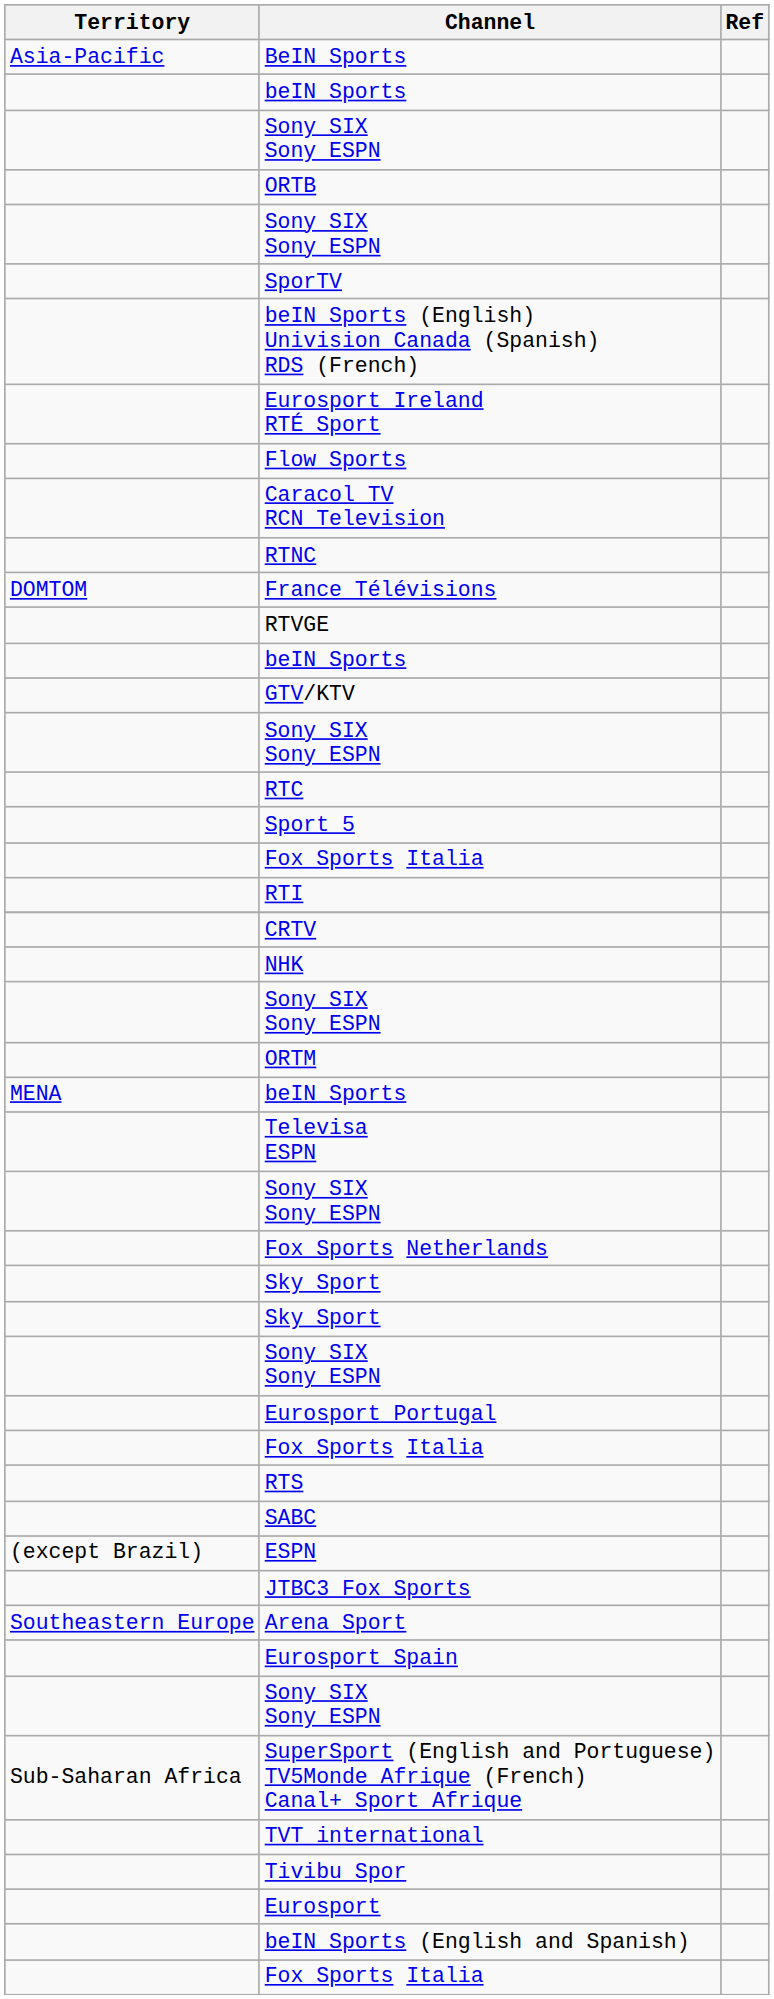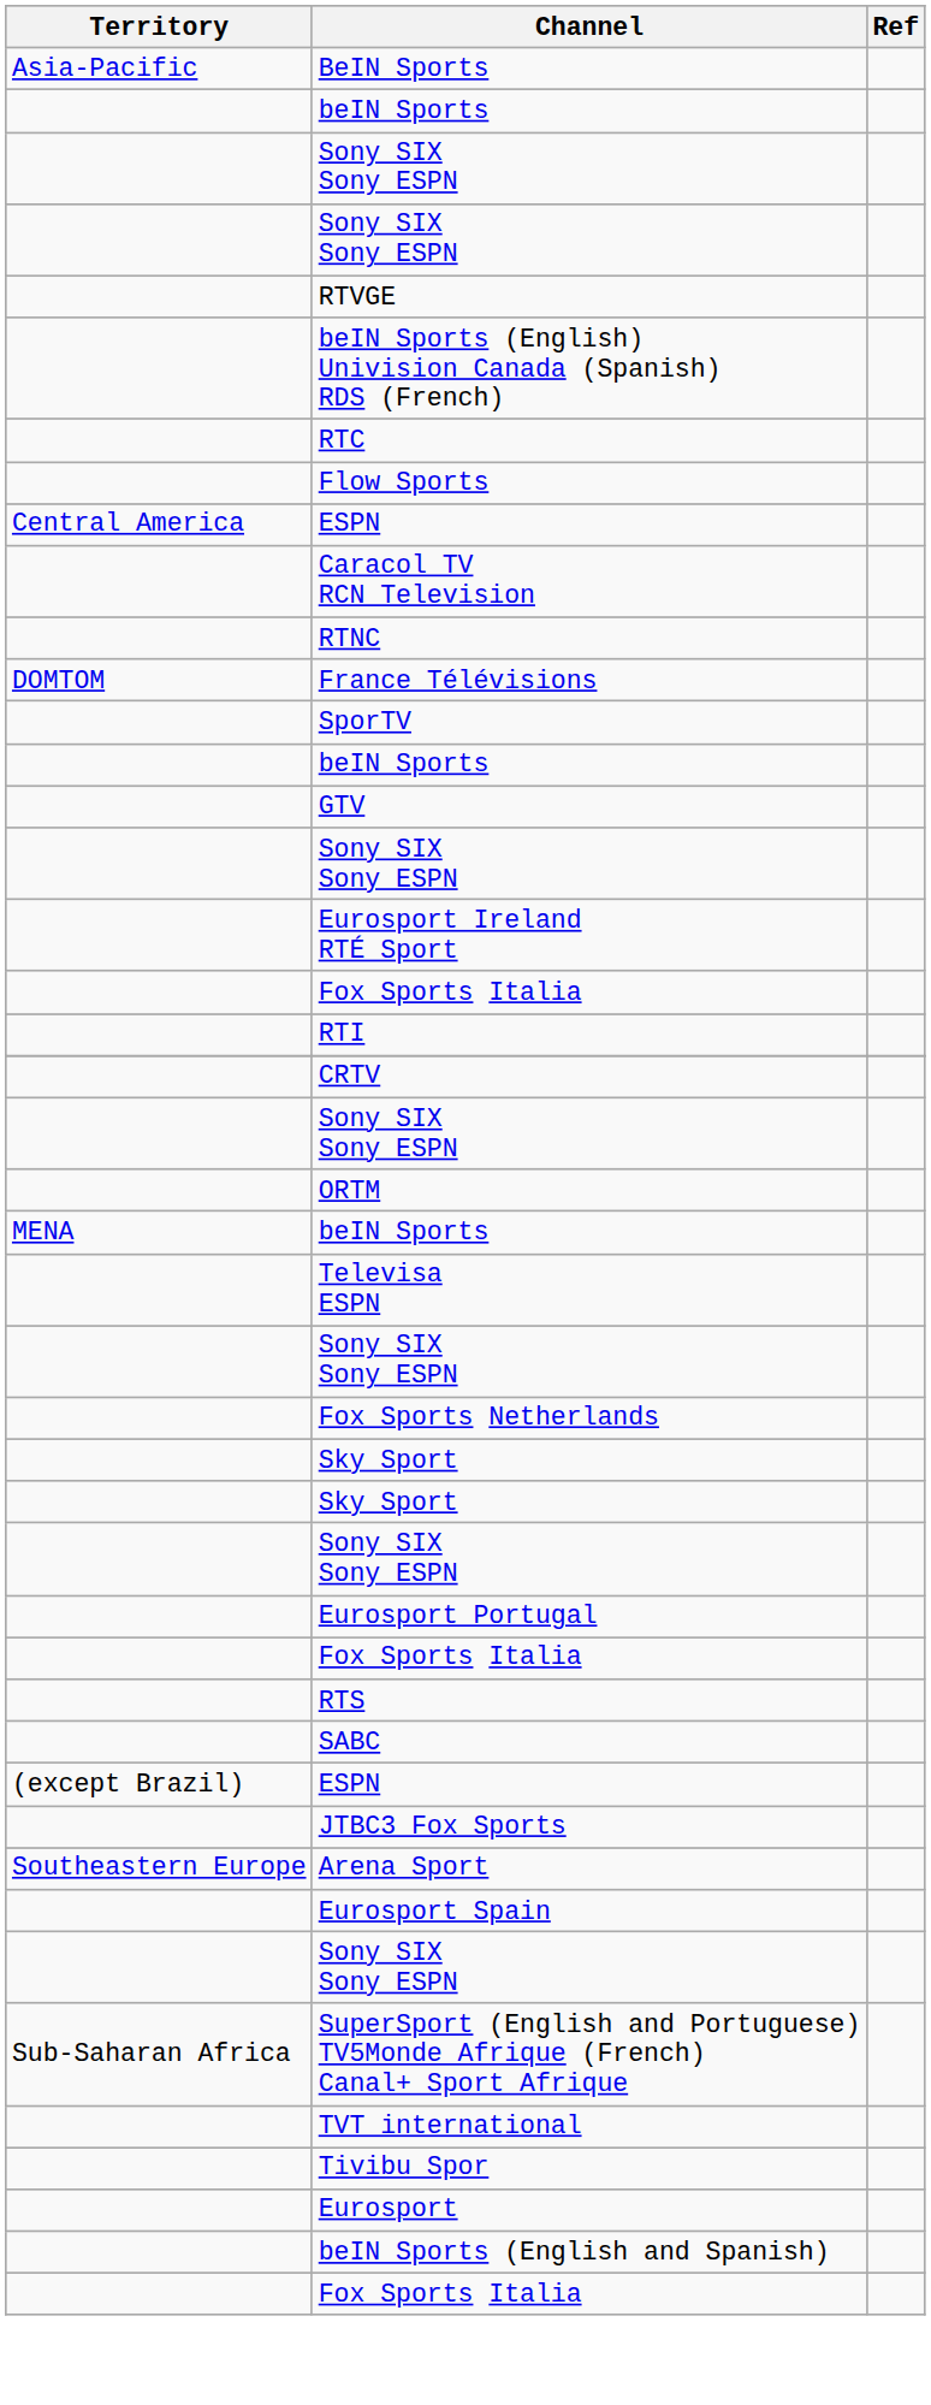 <table class="wikitable">
 <tr>
 <th>Territory</th>
 <th>Channel</th>
 <th>Ref</th>
 </tr>
 <tr>
 <td><a href='#'>Asia-Pacific</a></td>
 <td><a href='#'>BeIN Sports</a></td>
 <td></td>
 </tr>
 <tr>
 <td></td>
 <td><a href='#'>beIN Sports</a></td>
 <td></td>
 </tr>
 <tr>
 <td></td>
 <td><a href='#'>Sony SIX</a><br><a href='#'>Sony ESPN</a></td>
 <td></td>
 </tr>
 <tr>
 <td></td>
-<td><a href='#'>ORTB</a></td>
-<td></td>
-</tr>
-<tr>
-<td></td>
 <td><a href='#'>Sony SIX</a><br><a href='#'>Sony ESPN</a></td>
 <td></td>
 </tr>
 <tr>
 <td></td>
-<td><a href='#'>SporTV</a></td>
+<td>RTVGE</td>
 <td></td>
 </tr>
 <tr>
 <td></td>
 <td><a href='#'>beIN Sports</a> (English)<br><a href='#'>Univision Canada</a> (Spanish)<br><a href='#'>RDS</a> (French)</td>
 <td></td>
 </tr>
 <tr>
 <td></td>
-<td><a href='#'>Eurosport Ireland</a><br><a href='#'>RTÉ Sport</a></td>
+<td><a href='#'>RTC</a></td>
 <td></td>
 </tr>
 <tr>
 <td></td>
 <td><a href='#'>Flow Sports</a></td>
+<td></td>
+</tr>
+<tr>
+<td><a href='#'>Central America</a></td>
+<td><a href='#'>ESPN</a></td>
 <td></td>
 </tr>
 <tr>
 <td></td>
 <td><a href='#'>Caracol TV</a><br><a href='#'>RCN Television</a></td>
 <td></td>
 </tr>
 <tr>
 <td></td>
 <td><a href='#'>RTNC</a></td>
 <td></td>
 </tr>
 <tr>
 <td> <a href='#'>DOMTOM</a></td>
 <td><a href='#'>France Télévisions</a></td>
 <td></td>
 </tr>
 <tr>
 <td></td>
-<td>RTVGE</td>
+<td><a href='#'>SporTV</a></td>
 <td></td>
 </tr>
 <tr>
 <td></td>
 <td><a href='#'>beIN Sports</a></td>
 <td></td>
 </tr>
 <tr>
 <td></td>
-<td><a href='#'>GTV</a>/KTV</td>
+<td><a href='#'>GTV</a></td>
 <td></td>
 </tr>
 <tr>
 <td></td>
 <td><a href='#'>Sony SIX</a><br><a href='#'>Sony ESPN</a></td>
 <td></td>
 </tr>
 <tr>
 <td></td>
-<td><a href='#'>RTC</a></td>
-<td></td>
-</tr>
-<tr>
-<td></td>
-<td><a href='#'>Sport 5</a></td>
+<td><a href='#'>Eurosport Ireland</a><br><a href='#'>RTÉ Sport</a></td>
 <td></td>
 </tr>
 <tr>
 <td></td>
 <td><a href='#'>Fox Sports</a> <a href='#'>Italia</a></td>
 <td></td>
 </tr>
 <tr>
 <td></td>
 <td><a href='#'>RTI</a></td>
 <td></td>
 </tr>
 <tr>
 </tr>
 <tr>
 <td></td>
 <td><a href='#'>CRTV</a></td>
-<td></td>
-</tr>
-<tr>
-<td></td>
-<td><a href='#'>NHK</a></td>
 <td></td>
 </tr>
 <tr>
 <td></td>
 <td><a href='#'>Sony SIX</a><br><a href='#'>Sony ESPN</a></td>
 <td></td>
 </tr>
 <tr>
 <td></td>
 <td><a href='#'>ORTM</a></td>
 <td></td>
 </tr>
 <tr>
 <td> <a href='#'>MENA</a></td>
 <td><a href='#'>beIN Sports</a></td>
 <td></td>
 </tr>
 <tr>
 <td></td>
 <td><a href='#'>Televisa</a><br><a href='#'>ESPN</a></td>
 <td></td>
 </tr>
 <tr>
 <td></td>
 <td><a href='#'>Sony SIX</a><br><a href='#'>Sony ESPN</a></td>
 <td></td>
 </tr>
 <tr>
 <td></td>
 <td><a href='#'>Fox Sports</a> <a href='#'>Netherlands</a></td>
 <td></td>
 </tr>
 <tr>
 <td></td>
 <td><a href='#'>Sky Sport</a></td>
 <td></td>
 </tr>
 <tr>
 <td></td>
 <td><a href='#'>Sky Sport</a></td>
 <td></td>
 </tr>
 <tr>
 <td></td>
 <td><a href='#'>Sony SIX</a><br><a href='#'>Sony ESPN</a></td>
 <td></td>
 </tr>
 <tr>
 <td></td>
 <td><a href='#'>Eurosport Portugal</a></td>
 <td></td>
 </tr>
 <tr>
 <td></td>
 <td><a href='#'>Fox Sports</a> <a href='#'>Italia</a></td>
 <td></td>
 </tr>
 <tr>
 <td></td>
 <td><a href='#'>RTS</a></td>
 <td></td>
 </tr>
 <tr>
 <td></td>
 <td><a href='#'>SABC</a></td>
 <td></td>
 </tr>
 <tr>
 <td> (except Brazil)</td>
 <td><a href='#'>ESPN</a></td>
 <td></td>
 </tr>
 <tr>
 <td></td>
 <td><a href='#'>JTBC3 Fox Sports</a></td>
 <td></td>
 </tr>
 <tr>
 <td><a href='#'>Southeastern Europe</a></td>
 <td><a href='#'>Arena Sport</a> </td>
 <td></td>
 </tr>
 <tr>
 <td></td>
 <td><a href='#'>Eurosport Spain</a></td>
 <td></td>
 </tr>
 <tr>
 <td></td>
 <td><a href='#'>Sony SIX</a><br><a href='#'>Sony ESPN</a></td>
 <td></td>
 </tr>
 <tr>
 <td>Sub-Saharan Africa</td>
 <td><a href='#'>SuperSport</a> (English and Portuguese)<br><a href='#'>TV5Monde Afrique</a> (French)<br><a href='#'>Canal+ Sport Afrique</a></td>
 <td></td>
 </tr>
 <tr>
 <td></td>
 <td><a href='#'>TVT international</a></td>
 <td></td>
 </tr>
 <tr>
 <td></td>
 <td><a href='#'>Tivibu Spor</a></td>
 <td></td>
 </tr>
 <tr>
 <td></td>
 <td><a href='#'>Eurosport</a></td>
 <td></td>
 </tr>
 <tr>
 <td></td>
 <td><a href='#'>beIN Sports</a> (English and Spanish)</td>
 <td></td>
 </tr>
 <tr>
 <td></td>
 <td><a href='#'>Fox Sports</a> <a href='#'>Italia</a></td>
 <td></td>
 </tr>
 </table>
